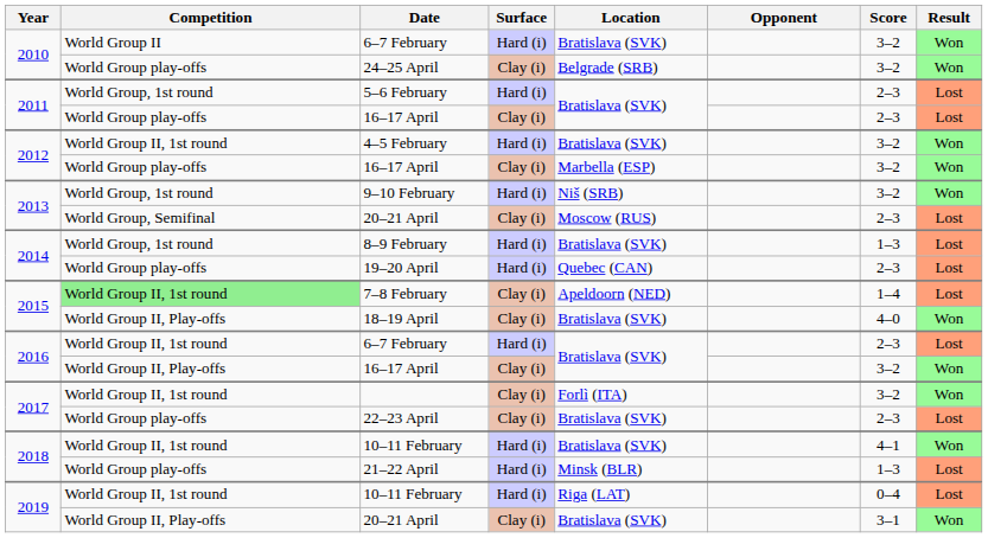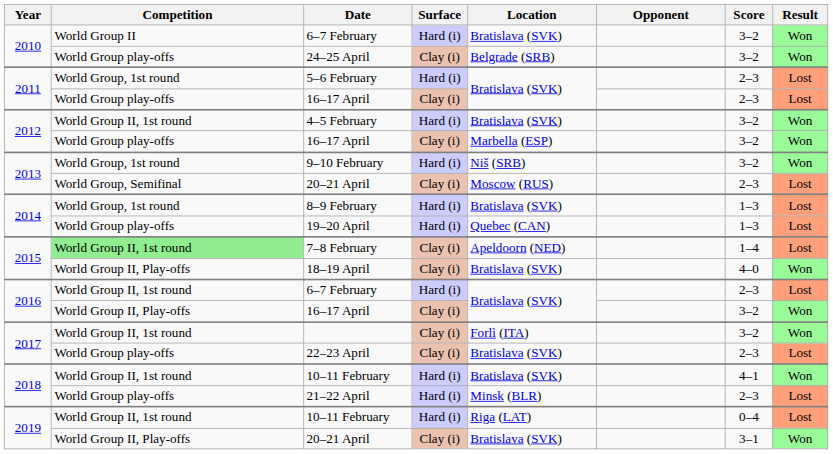 <table class="wikitable collapsible">
 <tr>
 <th width="50">Year</th>
 <th width="300">Competition</th>
 <th width="125">Date</th>
 <th width="60">Surface</th>
 <th width="150">Location</th>
 <th width="150">Opponent</th>
 <th width="50">Score</th>
 <th width="60">Result</th>
 </tr>
 <tr>
 <td align="center" rowspan="2"><a href='#'>2010</a></td>
 <td>World Group II</td>
 <td>6–7 February</td>
 <td style="background:#ccccff; text-align:center;">Hard (i)</td>
 <td><a href='#'>Bratislava</a> (<a href='#'>SVK</a>)</td>
 <td></td>
 <td align="center">3–2</td>
 <td align="center" bgcolor="#98FB98">Won</td>
 </tr>
 <tr>
 <td>World Group play-offs</td>
 <td>24–25 April</td>
 <td style="background:#ebc2af; text-align:center;">Clay (i)</td>
 <td><a href='#'>Belgrade</a> (<a href='#'>SRB</a>)</td>
 <td></td>
 <td align="center">3–2</td>
 <td align="center" bgcolor="#98FB98">Won</td>
 </tr>
 <tr style="border-top:2px solid gray;">
 <td align="center" rowspan="2"><a href='#'>2011</a></td>
 <td>World Group, 1st round</td>
 <td>5–6 February</td>
 <td style="background:#ccccff; text-align:center;">Hard (i)</td>
 <td rowspan=2><a href='#'>Bratislava</a> (<a href='#'>SVK</a>)</td>
 <td></td>
 <td align="center">2–3</td>
 <td align="center" bgcolor="#FFA07A">Lost</td>
 </tr>
 <tr>
 <td>World Group play-offs</td>
 <td>16–17 April</td>
 <td style="background:#ebc2af; text-align:center;">Clay (i)</td>
 <td></td>
 <td align="center">2–3</td>
 <td align="center" bgcolor="#FFA07A">Lost</td>
 </tr>
 <tr style="border-top:2px solid gray;">
 <td align="center" rowspan="2"><a href='#'>2012</a></td>
 <td>World Group II, 1st round</td>
 <td>4–5 February</td>
 <td style="background:#ccccff; text-align:center;">Hard (i)</td>
 <td><a href='#'>Bratislava</a> (<a href='#'>SVK</a>)</td>
 <td></td>
 <td align="center">3–2</td>
 <td align="center" bgcolor="#98FB98">Won</td>
 </tr>
 <tr>
 <td>World Group play-offs</td>
 <td>16–17 April</td>
 <td style="background:#ebc2af; text-align:center;">Clay (i)</td>
 <td><a href='#'>Marbella</a> (<a href='#'>ESP</a>)</td>
 <td></td>
 <td align="center">3–2</td>
 <td align="center" bgcolor="#98FB98">Won</td>
 </tr>
 <tr style="border-top:2px solid gray;">
 <td align="center" rowspan="2"><a href='#'>2013</a></td>
 <td>World Group, 1st round</td>
 <td>9–10 February</td>
 <td style="background:#ccccff; text-align:center;">Hard (i)</td>
 <td><a href='#'>Niš</a> (<a href='#'>SRB</a>)</td>
 <td></td>
 <td align="center">3–2</td>
 <td align="center" bgcolor="#98FB98">Won</td>
 </tr>
 <tr>
 <td>World Group, Semifinal</td>
 <td>20–21 April</td>
 <td style="background:#ebc2af; text-align:center;">Clay (i)</td>
 <td><a href='#'>Moscow</a> (<a href='#'>RUS</a>)</td>
 <td></td>
 <td align="center">2–3</td>
 <td align="center" bgcolor="#FFA07A">Lost</td>
 </tr>
 <tr style="border-top:2px solid gray;">
 <td align="center" rowspan="2"><a href='#'>2014</a></td>
 <td>World Group, 1st round</td>
 <td>8–9 February</td>
 <td style="background:#ccccff; text-align:center;">Hard (i)</td>
 <td><a href='#'>Bratislava</a> (<a href='#'>SVK</a>)</td>
 <td></td>
 <td align="center">1–3</td>
 <td align="center" bgcolor="#FFA07A">Lost</td>
 </tr>
 <tr>
 <td>World Group play-offs</td>
 <td>19–20 April</td>
 <td style="background:#ccccff; text-align:center;">Hard (i)</td>
 <td><a href='#'>Quebec</a> (<a href='#'>CAN</a>)</td>
 <td></td>
-<td align="center">2–3</td>
+<td align="center">1–3</td>
 <td align="center" bgcolor="#FFA07A">Lost</td>
 </tr>
 <tr style="border-top:2px solid gray;">
 <td align="center" rowspan="2"><a href='#'>2015</a></td>
 <td style="background: lightgreen;">World Group II, 1st round</td>
 <td>7–8 February</td>
 <td style="background:#ebc2af; text-align:center;">Clay (i)</td>
 <td><a href='#'>Apeldoorn</a> (<a href='#'>NED</a>)</td>
 <td></td>
 <td align="center">1–4</td>
 <td align="center" bgcolor="#FFA07A">Lost</td>
 </tr>
 <tr>
 <td>World Group II, Play-offs</td>
 <td>18–19 April</td>
 <td style="background:#ebc2af; text-align:center;">Clay (i)</td>
 <td><a href='#'>Bratislava</a> (<a href='#'>SVK</a>)</td>
 <td></td>
 <td align="center">4–0</td>
 <td align="center" bgcolor="#98FB98">Won</td>
 </tr>
 <tr style="border-top:2px solid gray;">
 <td align="center" rowspan="2"><a href='#'>2016</a></td>
 <td>World Group II, 1st round</td>
 <td>6–7 February</td>
 <td style="background:#ccccff; text-align:center;">Hard (i)</td>
 <td rowspan=2><a href='#'>Bratislava</a> (<a href='#'>SVK</a>)</td>
 <td></td>
 <td align="center">2–3</td>
 <td align="center" bgcolor="#FFA07A">Lost</td>
 </tr>
 <tr>
 <td>World Group II, Play-offs</td>
 <td>16–17 April</td>
 <td style="background:#ebc2af; text-align:center;">Clay (i)</td>
 <td></td>
 <td align="center">3–2</td>
 <td align="center" bgcolor="#98FB98">Won</td>
 </tr>
 <tr style="border-top:2px solid gray;">
 <td align="center" rowspan="2"><a href='#'>2017</a></td>
 <td>World Group II, 1st round</td>
 <td></td>
 <td style="background:#ebc2af; text-align:center;">Clay (i)</td>
 <td><a href='#'>Forlì</a> (<a href='#'>ITA</a>)</td>
 <td></td>
 <td align="center">3–2</td>
 <td align="center" bgcolor="#98FB98">Won</td>
 </tr>
 <tr>
 <td>World Group play-offs</td>
 <td>22–23 April</td>
 <td style="background:#ebc2af; text-align:center;">Clay (i)</td>
 <td><a href='#'>Bratislava</a> (<a href='#'>SVK</a>)</td>
 <td></td>
 <td align="center">2–3</td>
 <td align="center" bgcolor="#FFA07A">Lost</td>
 </tr>
 <tr style="border-top:2px solid gray;">
 <td align="center" rowspan="2"><a href='#'>2018</a></td>
 <td>World Group II, 1st round</td>
 <td>10–11 February</td>
 <td style="background:#ccccff; text-align:center;">Hard (i)</td>
 <td><a href='#'>Bratislava</a> (<a href='#'>SVK</a>)</td>
 <td></td>
 <td align="center">4–1</td>
 <td align="center" bgcolor="#98FB98">Won</td>
 </tr>
 <tr>
 <td>World Group play-offs</td>
 <td>21–22 April</td>
 <td style="background:#ccccff; text-align:center;">Hard (i)</td>
 <td><a href='#'>Minsk</a> (<a href='#'>BLR</a>)</td>
 <td></td>
-<td align="center">1–3</td>
+<td align="center">2–3</td>
 <td align="center" bgcolor="#FFA07A">Lost</td>
 </tr>
 <tr style="border-top:2px solid gray;">
 <td align="center" rowspan="2"><a href='#'>2019</a></td>
 <td>World Group II, 1st round</td>
 <td>10–11 February</td>
 <td style="background:#ccccff; text-align:center;">Hard (i)</td>
 <td><a href='#'>Riga</a> (<a href='#'>LAT</a>)</td>
 <td></td>
 <td align="center">0–4</td>
 <td align="center" bgcolor="#FFA07A">Lost</td>
 </tr>
 <tr>
 <td>World Group II, Play-offs</td>
 <td>20–21 April</td>
 <td style="background:#ebc2af; text-align:center;">Clay (i)</td>
 <td><a href='#'>Bratislava</a> (<a href='#'>SVK</a>)</td>
 <td></td>
 <td align="center">3–1</td>
 <td align="center" bgcolor="#98FB98">Won</td>
 </tr>
 </table>
